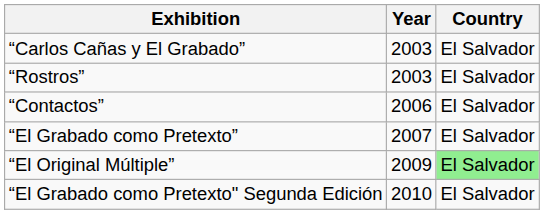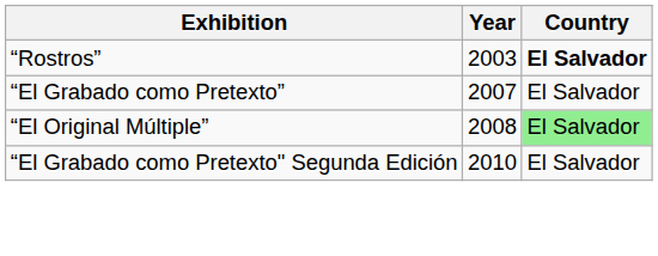 <table class="wikitable sortable">
 <tr>
 <th>Exhibition</th>
 <th>Year</th>
 <th>Country</th>
 </tr>
 <tr>
-<td>“Carlos Cañas y El Grabado”</td>
-<td>2003</td>
-<td>El Salvador</td>
-</tr>
-<tr>
 <td>“Rostros”</td>
 <td>2003</td>
-<td>El Salvador</td>
-</tr>
-<tr>
-<td>“Contactos”</td>
-<td>2006</td>
-<td>El Salvador</td>
+<td><strong>El Salvador</strong></td>
 </tr>
 <tr>
 <td>“El Grabado como Pretexto”</td>
 <td>2007</td>
 <td>El Salvador</td>
 </tr>
 <tr>
 <td>“El Original Múltiple”</td>
-<td>2009</td>
+<td>2008</td>
 <td style="background: lightgreen;">El Salvador</td>
 </tr>
 <tr>
 <td>“El Grabado como Pretexto" Segunda Edición</td>
 <td>2010</td>
 <td>El Salvador</td>
 </tr>
 </table>
